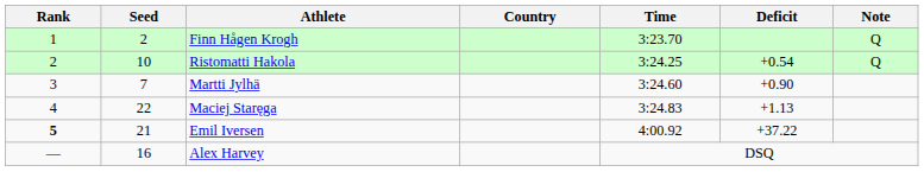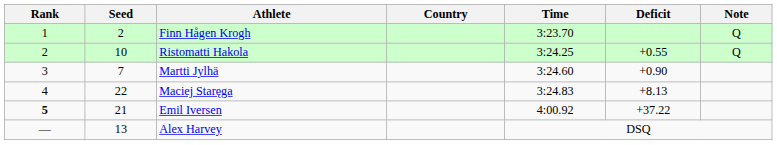 <table class="wikitable sortable" style="text-align:center" width=80%>
 <tr>
 <th>Rank</th>
 <th>Seed</th>
 <th>Athlete</th>
 <th>Country</th>
 <th>Time</th>
 <th>Deficit</th>
 <th>Note</th>
 </tr>
 <tr bgcolor=ccffcc>
 <td>1</td>
 <td>2</td>
 <td align=left><a href='#'>Finn Hågen Krogh</a></td>
 <td align=left></td>
 <td>3:23.70</td>
 <td></td>
 <td>Q</td>
 </tr>
 <tr bgcolor=ccffcc>
 <td>2</td>
 <td>10</td>
 <td align=left><a href='#'>Ristomatti Hakola</a></td>
 <td align=left></td>
 <td>3:24.25</td>
-<td>+0.54</td>
+<td>+0.55</td>
 <td>Q</td>
 </tr>
 <tr>
 <td>3</td>
 <td>7</td>
 <td align=left><a href='#'>Martti Jylhä</a></td>
 <td align=left></td>
 <td>3:24.60</td>
 <td>+0.90</td>
 <td></td>
 </tr>
 <tr>
 <td>4</td>
 <td>22</td>
 <td align=left><a href='#'>Maciej Staręga</a></td>
 <td align=left></td>
 <td>3:24.83</td>
-<td>+1.13</td>
+<td>+8.13</td>
 <td></td>
 </tr>
 <tr>
 <td><strong>5</strong></td>
 <td>21</td>
 <td align=left><a href='#'>Emil Iversen</a></td>
 <td align=left></td>
 <td>4:00.92</td>
 <td>+37.22</td>
 <td></td>
 </tr>
 <tr>
 <td>—</td>
-<td>16</td>
+<td>13</td>
 <td align=left><a href='#'>Alex Harvey</a></td>
 <td align=left></td>
 <td colspan=3>DSQ</td>
 </tr>
 </table>
